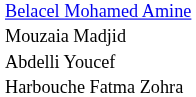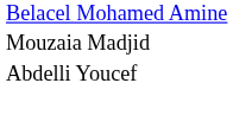 <table>
 <tr>
 <th></th>
 <td> <a href='#'>Belacel Mohamed Amine</a></td>
 </tr>
 <tr>
 <th></th>
 <td>Mouzaia Madjid</td>
 </tr>
 <tr>
 <th></th>
 <td>Abdelli Youcef</td>
 </tr>
-<tr>
-<th></th>
-<td>Harbouche Fatma Zohra</td>
-</tr>
 </table>
